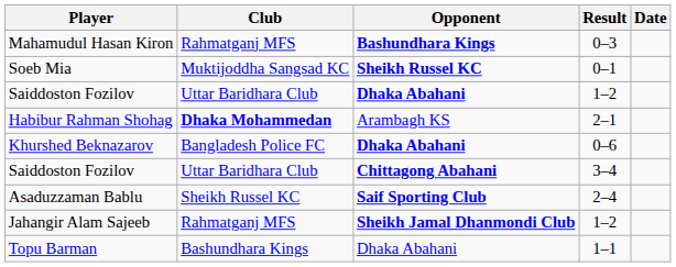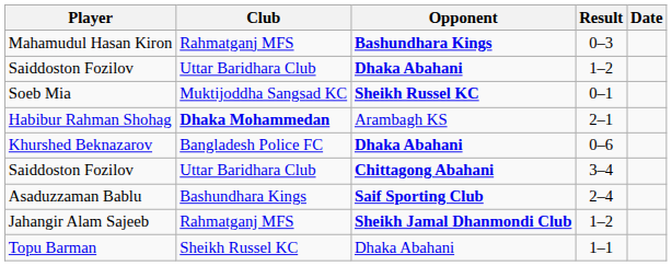 <table class="wikitable">
 <tr>
 <th>Player</th>
 <th>Club</th>
 <th>Opponent</th>
 <th style="text-align:center">Result</th>
 <th>Date</th>
 </tr>
 <tr>
 <td> Mahamudul Hasan Kiron</td>
 <td><a href='#'>Rahmatganj MFS</a></td>
 <td><strong><a href='#'>Bashundhara Kings</a></strong></td>
 <td align="center">0–3</td>
 <td></td>
 </tr>
 <tr>
+<td> Saiddoston Fozilov</td>
+<td><a href='#'>Uttar Baridhara Club</a></td>
+<td><strong><a href='#'>Dhaka Abahani</a></strong></td>
+<td align="center">1–2</td>
+<td></td>
+</tr>
+<tr>
 <td> Soeb Mia</td>
 <td><a href='#'>Muktijoddha Sangsad KC</a></td>
 <td><strong><a href='#'>Sheikh Russel KC</a></strong></td>
 <td align="center">0–1</td>
-<td></td>
-</tr>
-<tr>
-<td> Saiddoston Fozilov</td>
-<td><a href='#'>Uttar Baridhara Club</a></td>
-<td><strong><a href='#'>Dhaka Abahani</a></strong></td>
-<td align="center">1–2</td>
 <td></td>
 </tr>
 <tr>
 <td> <a href='#'>Habibur Rahman Shohag</a></td>
 <td><strong><a href='#'>Dhaka Mohammedan</a></strong></td>
 <td><a href='#'>Arambagh KS</a></td>
 <td align="center">2–1</td>
 <td></td>
 </tr>
 <tr>
 <td> <a href='#'>Khurshed Beknazarov</a></td>
 <td><a href='#'>Bangladesh Police FC</a></td>
 <td><strong><a href='#'>Dhaka Abahani</a></strong></td>
 <td align="center">0–6</td>
 <td></td>
 </tr>
 <tr>
 <td> Saiddoston Fozilov</td>
 <td><a href='#'>Uttar Baridhara Club</a></td>
 <td><strong><a href='#'>Chittagong Abahani</a></strong></td>
 <td align="center">3–4</td>
 <td></td>
 </tr>
 <tr>
 <td> Asaduzzaman Bablu</td>
-<td><a href='#'>Sheikh Russel KC</a></td>
+<td><a href='#'>Bashundhara Kings</a></td>
 <td><strong><a href='#'>Saif Sporting Club</a></strong></td>
 <td align="center">2–4</td>
 <td></td>
 </tr>
 <tr>
 <td> Jahangir Alam Sajeeb</td>
 <td><a href='#'>Rahmatganj MFS</a></td>
 <td><strong><a href='#'>Sheikh Jamal Dhanmondi Club</a></strong></td>
 <td align="center">1–2</td>
 <td></td>
 </tr>
 <tr>
 <td> <a href='#'>Topu Barman</a></td>
-<td><a href='#'>Bashundhara Kings</a></td>
+<td><a href='#'>Sheikh Russel KC</a></td>
 <td><a href='#'>Dhaka Abahani</a></td>
 <td align="center">1–1</td>
 <td></td>
 </tr>
 </table>
